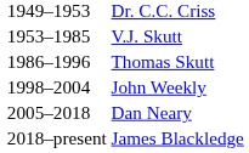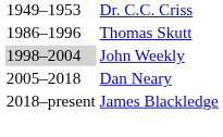 <table>
 <tr>
 <td>1949–1953</td>
 <td><a href='#'>Dr. C.C. Criss</a></td>
 </tr>
 <tr>
-<td>1953–1985</td>
-<td><a href='#'>V.J. Skutt</a></td>
-</tr>
-<tr>
 <td>1986–1996</td>
 <td><a href='#'>Thomas Skutt</a></td>
 </tr>
 <tr>
-<td>1998–2004</td>
+<td style="background: lightgrey;">1998–2004</td>
 <td><a href='#'>John Weekly</a></td>
 </tr>
 <tr>
 <td>2005–2018</td>
 <td><a href='#'>Dan Neary</a></td>
 </tr>
 <tr>
 <td>2018–present</td>
 <td><a href='#'>James Blackledge</a></td>
 </tr>
 </table>
